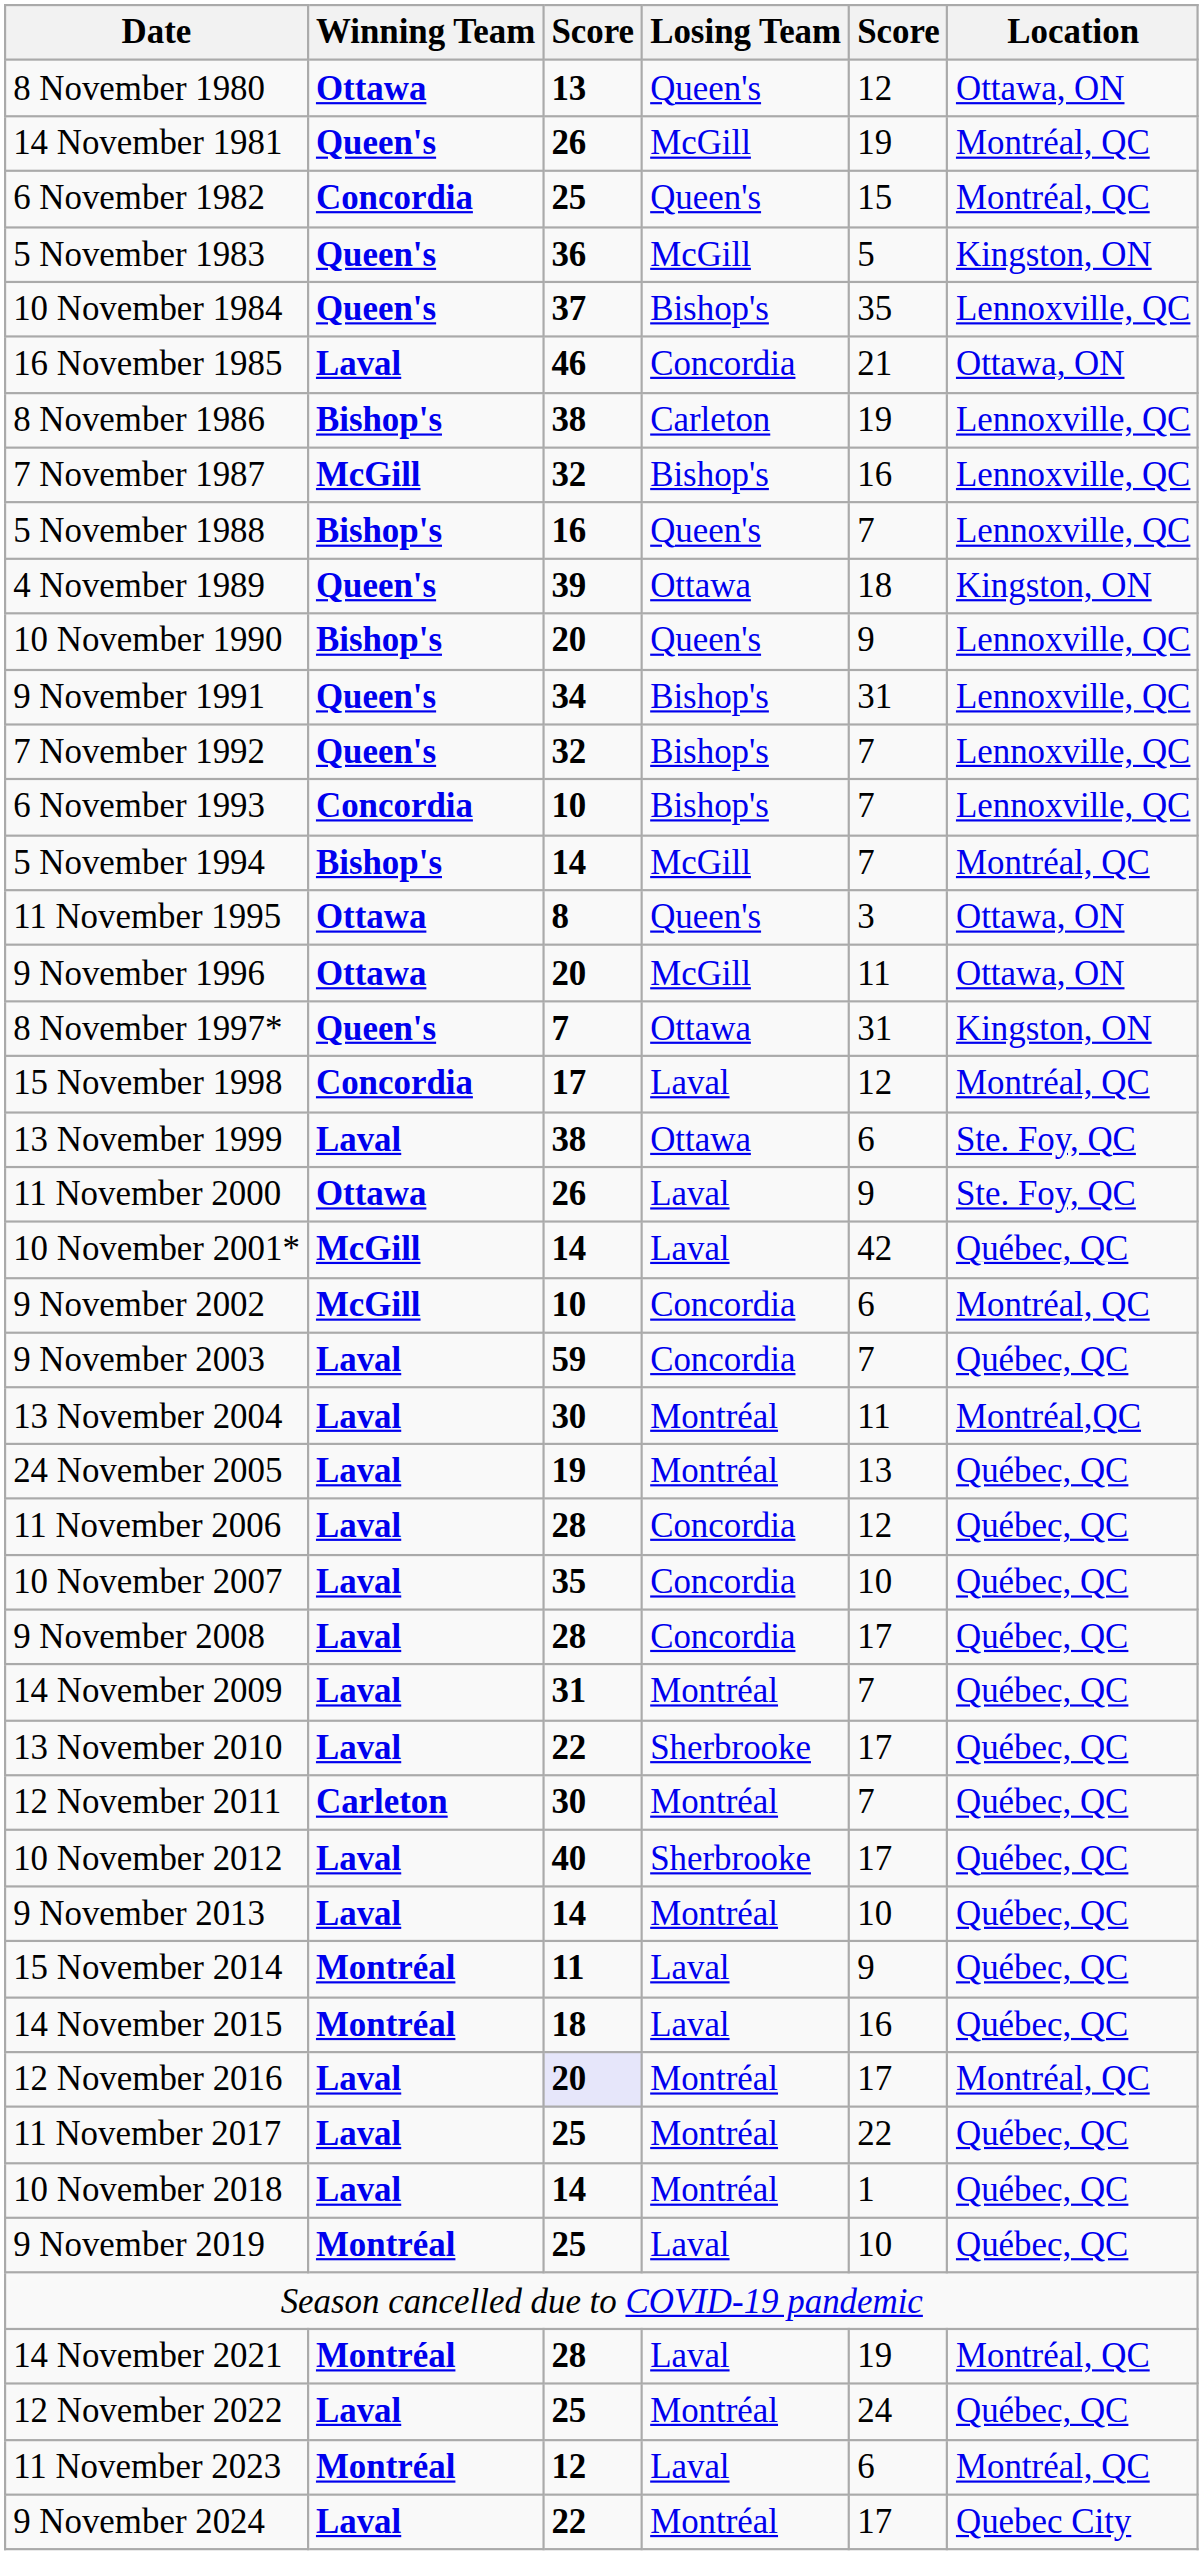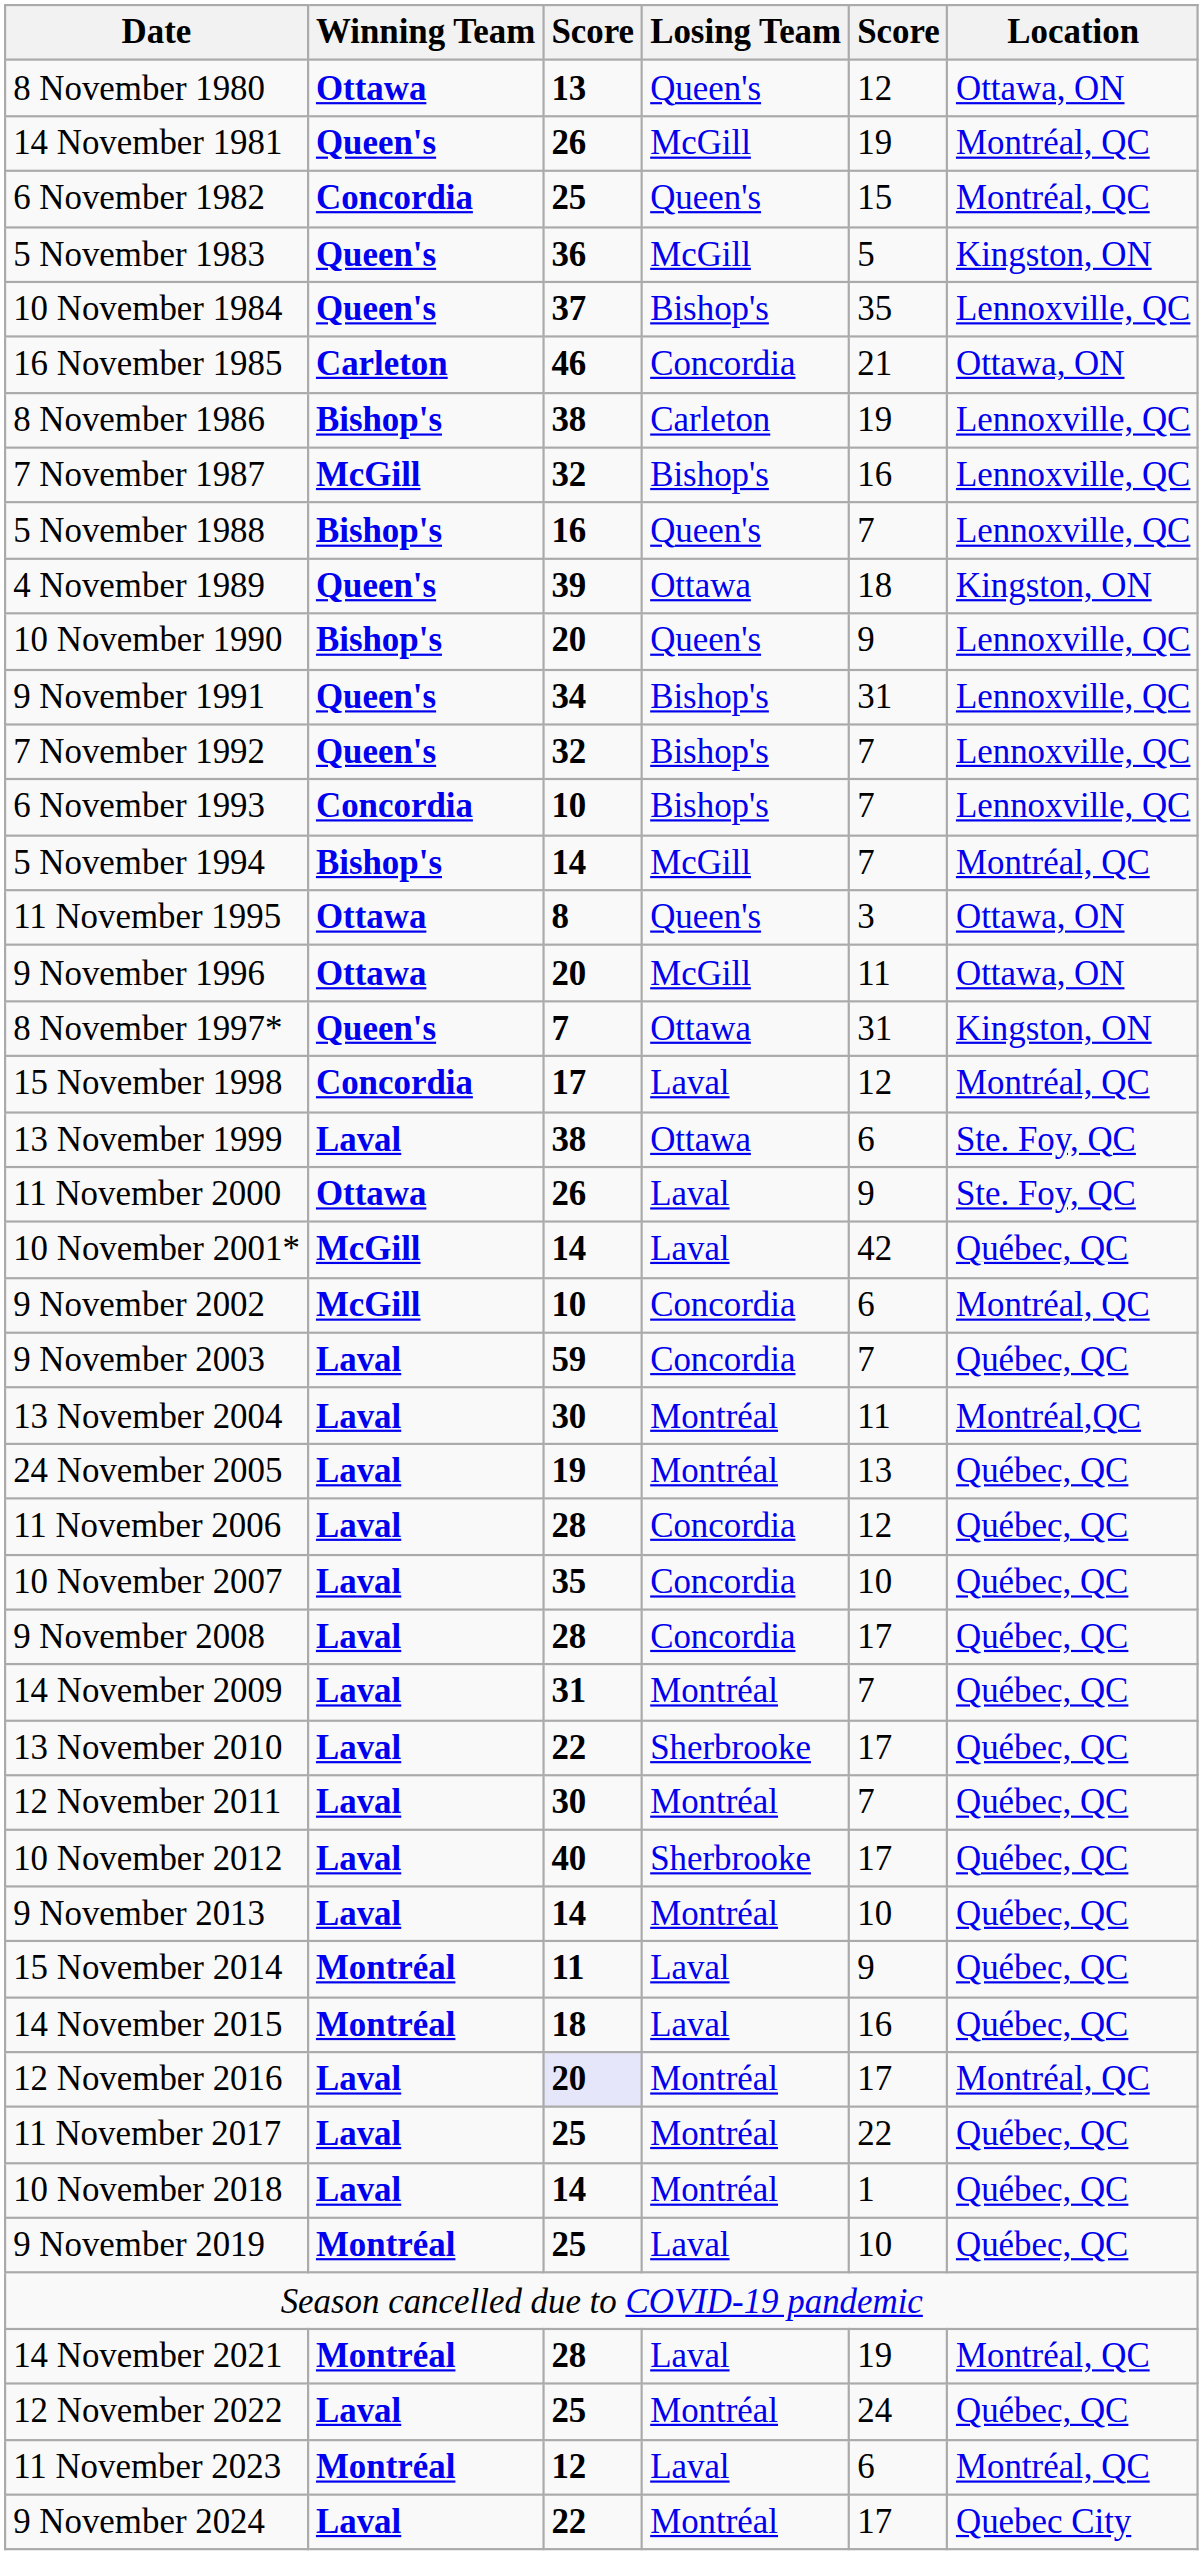 <table class="wikitable">
 <tr>
 <th>Date</th>
 <th>Winning Team</th>
 <th>Score</th>
 <th>Losing Team</th>
 <th>Score</th>
 <th>Location</th>
 </tr>
 <tr>
 <td>8 November 1980</td>
 <td><strong><a href='#'>Ottawa</a></strong></td>
 <td><strong>13</strong></td>
 <td><a href='#'>Queen's</a></td>
 <td>12</td>
 <td><a href='#'>Ottawa, ON</a></td>
 </tr>
 <tr>
 <td>14 November 1981</td>
 <td><strong><a href='#'>Queen's</a></strong></td>
 <td><strong>26</strong></td>
 <td><a href='#'>McGill</a></td>
 <td>19</td>
 <td><a href='#'>Montréal, QC</a></td>
 </tr>
 <tr>
 <td>6 November 1982</td>
 <td><strong><a href='#'>Concordia</a></strong></td>
 <td><strong>25</strong></td>
 <td><a href='#'>Queen's</a></td>
 <td>15</td>
 <td><a href='#'>Montréal, QC</a></td>
 </tr>
 <tr>
 <td>5 November 1983</td>
 <td><strong><a href='#'>Queen's</a></strong></td>
 <td><strong>36</strong></td>
 <td><a href='#'>McGill</a></td>
 <td>5</td>
 <td><a href='#'>Kingston, ON</a></td>
 </tr>
 <tr>
 <td>10 November 1984</td>
 <td><strong><a href='#'>Queen's</a></strong></td>
 <td><strong>37</strong></td>
 <td><a href='#'>Bishop's</a></td>
 <td>35</td>
 <td><a href='#'>Lennoxville, QC</a></td>
 </tr>
 <tr>
 <td>16 November 1985</td>
-<td><strong><a href='#'>Laval</a></strong></td>
+<td><strong><a href='#'>Carleton</a></strong></td>
 <td><strong>46</strong></td>
 <td><a href='#'>Concordia</a></td>
 <td>21</td>
 <td><a href='#'>Ottawa, ON</a></td>
 </tr>
 <tr>
 <td>8 November 1986</td>
 <td><strong><a href='#'>Bishop's</a></strong></td>
 <td><strong>38</strong></td>
 <td><a href='#'>Carleton</a></td>
 <td>19</td>
 <td><a href='#'>Lennoxville, QC</a></td>
 </tr>
 <tr>
 <td>7 November 1987</td>
 <td><strong><a href='#'>McGill</a></strong></td>
 <td><strong>32</strong></td>
 <td><a href='#'>Bishop's</a></td>
 <td>16</td>
 <td><a href='#'>Lennoxville, QC</a></td>
 </tr>
 <tr>
 <td>5 November 1988</td>
 <td><strong><a href='#'>Bishop's</a></strong></td>
 <td><strong>16</strong></td>
 <td><a href='#'>Queen's</a></td>
 <td>7</td>
 <td><a href='#'>Lennoxville, QC</a></td>
 </tr>
 <tr>
 <td>4 November 1989</td>
 <td><strong><a href='#'>Queen's</a></strong></td>
 <td><strong>39</strong></td>
 <td><a href='#'>Ottawa</a></td>
 <td>18</td>
 <td><a href='#'>Kingston, ON</a></td>
 </tr>
 <tr>
 <td>10 November 1990</td>
 <td><strong><a href='#'>Bishop's</a></strong></td>
 <td><strong>20</strong></td>
 <td><a href='#'>Queen's</a></td>
 <td>9</td>
 <td><a href='#'>Lennoxville, QC</a></td>
 </tr>
 <tr>
 <td>9 November 1991</td>
 <td><strong><a href='#'>Queen's</a></strong></td>
 <td><strong>34</strong></td>
 <td><a href='#'>Bishop's</a></td>
 <td>31</td>
 <td><a href='#'>Lennoxville, QC</a></td>
 </tr>
 <tr>
 <td>7 November 1992</td>
 <td><strong><a href='#'>Queen's</a></strong></td>
 <td><strong>32</strong></td>
 <td><a href='#'>Bishop's</a></td>
 <td>7</td>
 <td><a href='#'>Lennoxville, QC</a></td>
 </tr>
 <tr>
 <td>6 November 1993</td>
 <td><strong><a href='#'>Concordia</a></strong></td>
 <td><strong>10</strong></td>
 <td><a href='#'>Bishop's</a></td>
 <td>7</td>
 <td><a href='#'>Lennoxville, QC</a></td>
 </tr>
 <tr>
 <td>5 November 1994</td>
 <td><strong><a href='#'>Bishop's</a></strong></td>
 <td><strong>14</strong></td>
 <td><a href='#'>McGill</a></td>
 <td>7</td>
 <td><a href='#'>Montréal, QC</a></td>
 </tr>
 <tr>
 <td>11 November 1995</td>
 <td><strong><a href='#'>Ottawa</a></strong></td>
 <td><strong>8</strong></td>
 <td><a href='#'>Queen's</a></td>
 <td>3</td>
 <td><a href='#'>Ottawa, ON</a></td>
 </tr>
 <tr>
 <td>9 November 1996</td>
 <td><strong><a href='#'>Ottawa</a></strong></td>
 <td><strong>20</strong></td>
 <td><a href='#'>McGill</a></td>
 <td>11</td>
 <td><a href='#'>Ottawa, ON</a></td>
 </tr>
 <tr>
 <td>8 November 1997*</td>
 <td><strong><a href='#'>Queen's</a></strong></td>
 <td><strong>7</strong></td>
 <td><a href='#'>Ottawa</a></td>
 <td>31</td>
 <td><a href='#'>Kingston, ON</a></td>
 </tr>
 <tr>
 <td>15 November 1998</td>
 <td><strong><a href='#'>Concordia</a></strong></td>
 <td><strong>17</strong></td>
 <td><a href='#'>Laval</a></td>
 <td>12</td>
 <td><a href='#'>Montréal, QC</a></td>
 </tr>
 <tr>
 <td>13 November 1999</td>
 <td><strong><a href='#'>Laval</a></strong></td>
 <td><strong>38</strong></td>
 <td><a href='#'>Ottawa</a></td>
 <td>6</td>
 <td><a href='#'>Ste. Foy, QC</a></td>
 </tr>
 <tr>
 <td>11 November 2000</td>
 <td><strong><a href='#'>Ottawa</a></strong></td>
 <td><strong>26</strong></td>
 <td><a href='#'>Laval</a></td>
 <td>9</td>
 <td><a href='#'>Ste. Foy, QC</a></td>
 </tr>
 <tr>
 <td>10 November 2001*</td>
 <td><strong><a href='#'>McGill</a></strong></td>
 <td><strong>14</strong></td>
 <td><a href='#'>Laval</a></td>
 <td>42</td>
 <td><a href='#'>Québec, QC</a></td>
 </tr>
 <tr>
 <td>9 November 2002</td>
 <td><strong><a href='#'>McGill</a></strong></td>
 <td><strong>10</strong></td>
 <td><a href='#'>Concordia</a></td>
 <td>6</td>
 <td><a href='#'>Montréal, QC</a></td>
 </tr>
 <tr>
 <td>9 November 2003</td>
 <td><strong><a href='#'>Laval</a></strong></td>
 <td><strong>59</strong></td>
 <td><a href='#'>Concordia</a></td>
 <td>7</td>
 <td><a href='#'>Québec, QC</a></td>
 </tr>
 <tr>
 <td>13 November 2004</td>
 <td><strong><a href='#'>Laval</a></strong></td>
 <td><strong>30</strong></td>
 <td><a href='#'>Montréal</a></td>
 <td>11</td>
 <td><a href='#'>Montréal,QC</a></td>
 </tr>
 <tr>
 <td>24 November 2005</td>
 <td><strong><a href='#'>Laval</a></strong></td>
 <td><strong>19</strong></td>
 <td><a href='#'>Montréal</a></td>
 <td>13</td>
 <td><a href='#'>Québec, QC</a></td>
 </tr>
 <tr>
 <td>11 November 2006</td>
 <td><strong><a href='#'>Laval</a></strong></td>
 <td><strong>28</strong></td>
 <td><a href='#'>Concordia</a></td>
 <td>12</td>
 <td><a href='#'>Québec, QC</a></td>
 </tr>
 <tr>
 <td>10 November 2007</td>
 <td><strong><a href='#'>Laval</a></strong></td>
 <td><strong>35</strong></td>
 <td><a href='#'>Concordia</a></td>
 <td>10</td>
 <td><a href='#'>Québec, QC</a></td>
 </tr>
 <tr>
 <td>9 November 2008</td>
 <td><strong><a href='#'>Laval</a></strong></td>
 <td><strong>28</strong></td>
 <td><a href='#'>Concordia</a></td>
 <td>17</td>
 <td><a href='#'>Québec, QC</a></td>
 </tr>
 <tr>
 <td>14 November 2009</td>
 <td><strong><a href='#'>Laval</a></strong></td>
 <td><strong>31</strong></td>
 <td><a href='#'>Montréal</a></td>
 <td>7</td>
 <td><a href='#'>Québec, QC</a></td>
 </tr>
 <tr>
 <td>13 November 2010</td>
 <td><strong><a href='#'>Laval</a></strong></td>
 <td><strong>22</strong></td>
 <td><a href='#'>Sherbrooke</a></td>
 <td>17</td>
 <td><a href='#'>Québec, QC</a></td>
 </tr>
 <tr>
 <td>12 November 2011</td>
-<td><strong><a href='#'>Carleton</a></strong></td>
+<td><strong><a href='#'>Laval</a></strong></td>
 <td><strong>30</strong></td>
 <td><a href='#'>Montréal</a></td>
 <td>7</td>
 <td><a href='#'>Québec, QC</a></td>
 </tr>
 <tr>
 <td>10 November 2012</td>
 <td><strong><a href='#'>Laval</a></strong></td>
 <td><strong>40</strong></td>
 <td><a href='#'>Sherbrooke</a></td>
 <td>17</td>
 <td><a href='#'>Québec, QC</a></td>
 </tr>
 <tr>
 <td>9 November 2013</td>
 <td><strong><a href='#'>Laval</a></strong></td>
 <td><strong>14</strong></td>
 <td><a href='#'>Montréal</a></td>
 <td>10</td>
 <td><a href='#'>Québec, QC</a></td>
 </tr>
 <tr>
 <td>15 November 2014</td>
 <td><strong><a href='#'>Montréal</a></strong></td>
 <td><strong>11</strong></td>
 <td><a href='#'>Laval</a></td>
 <td>9</td>
 <td><a href='#'>Québec, QC</a></td>
 </tr>
 <tr>
 <td>14 November 2015</td>
 <td><strong><a href='#'>Montréal</a></strong></td>
 <td><strong>18</strong></td>
 <td><a href='#'>Laval</a></td>
 <td>16</td>
 <td><a href='#'>Québec, QC</a></td>
 </tr>
 <tr>
 <td>12 November 2016</td>
 <td><strong><a href='#'>Laval</a></strong></td>
 <td style="background: lavender;"><strong>20</strong></td>
 <td><a href='#'>Montréal</a></td>
 <td>17</td>
 <td><a href='#'>Montréal, QC</a></td>
 </tr>
 <tr>
 <td>11 November 2017</td>
 <td><strong><a href='#'>Laval</a></strong></td>
 <td><strong>25</strong></td>
 <td><a href='#'>Montréal</a></td>
 <td>22</td>
 <td><a href='#'>Québec, QC</a></td>
 </tr>
 <tr>
 <td>10 November 2018</td>
 <td><strong><a href='#'>Laval</a></strong></td>
 <td><strong>14</strong></td>
 <td><a href='#'>Montréal</a></td>
 <td>1</td>
 <td><a href='#'>Québec, QC</a></td>
 </tr>
 <tr>
 <td>9 November 2019</td>
 <td><strong><a href='#'>Montréal</a></strong></td>
 <td><strong>25</strong></td>
 <td><a href='#'>Laval</a></td>
 <td>10</td>
 <td><a href='#'>Québec, QC</a></td>
 </tr>
 <tr>
 <td align="center" colSpan="9"><em>Season cancelled due to <a href='#'>COVID-19 pandemic</a></em></td>
 </tr>
 <tr>
 <td>14 November 2021</td>
 <td><strong><a href='#'>Montréal</a></strong></td>
 <td><strong>28</strong></td>
 <td><a href='#'>Laval</a></td>
 <td>19</td>
 <td><a href='#'>Montréal, QC</a></td>
 </tr>
 <tr>
 <td>12 November 2022</td>
 <td><strong><a href='#'>Laval</a></strong></td>
 <td><strong>25</strong></td>
 <td><a href='#'>Montréal</a></td>
 <td>24</td>
 <td><a href='#'>Québec, QC</a></td>
 </tr>
 <tr>
 <td>11 November 2023</td>
 <td><strong><a href='#'>Montréal</a></strong></td>
 <td><strong>12</strong></td>
 <td><a href='#'>Laval</a></td>
 <td>6</td>
 <td><a href='#'>Montréal, QC</a></td>
 </tr>
 <tr>
 <td>9 November 2024</td>
 <td><strong><a href='#'>Laval</a></strong></td>
 <td><strong>22</strong></td>
 <td><a href='#'>Montréal</a></td>
 <td>17</td>
 <td><a href='#'>Quebec City</a></td>
 </tr>
 </table>
